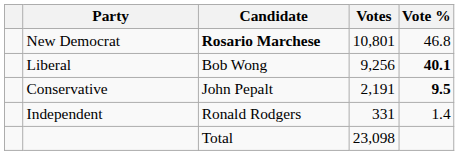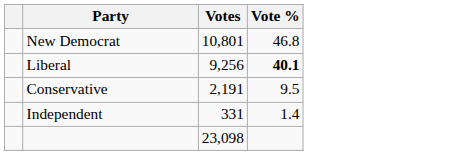 <table class="wikitable">
 <tr>
 <th></th>
 <th scope="col" width="175">Party</th>
-<th scope="col" width="150">Candidate</th>
 <th>Votes</th>
 <th>Vote %</th>
 </tr>
 <tr>
 <td>   </td>
 <td>New Democrat</td>
-<td><strong>Rosario Marchese</strong></td>
 <td align=right>10,801</td>
 <td align=right>46.8</td>
 </tr>
 <tr |>
 <td>   </td>
 <td>Liberal</td>
-<td>Bob Wong</td>
 <td align=right>9,256</td>
 <td align=right><strong>40.1</strong></td>
 </tr>
 <tr |>
 <td>   </td>
 <td>Conservative</td>
-<td>John Pepalt</td>
 <td align=right>2,191</td>
-<td align=right><strong>9.5<br></strong></td>
+<td align=right>9.5<br></td>
 </tr>
 <tr>
 <td>   </td>
 <td>Independent</td>
-<td>Ronald Rodgers</td>
 <td align=right>331</td>
 <td align=right>1.4</td>
 </tr>
 <tr>
 <td></td>
 <td></td>
-<td>Total</td>
 <td align=right>23,098</td>
 <td></td>
 </tr>
 </table>
